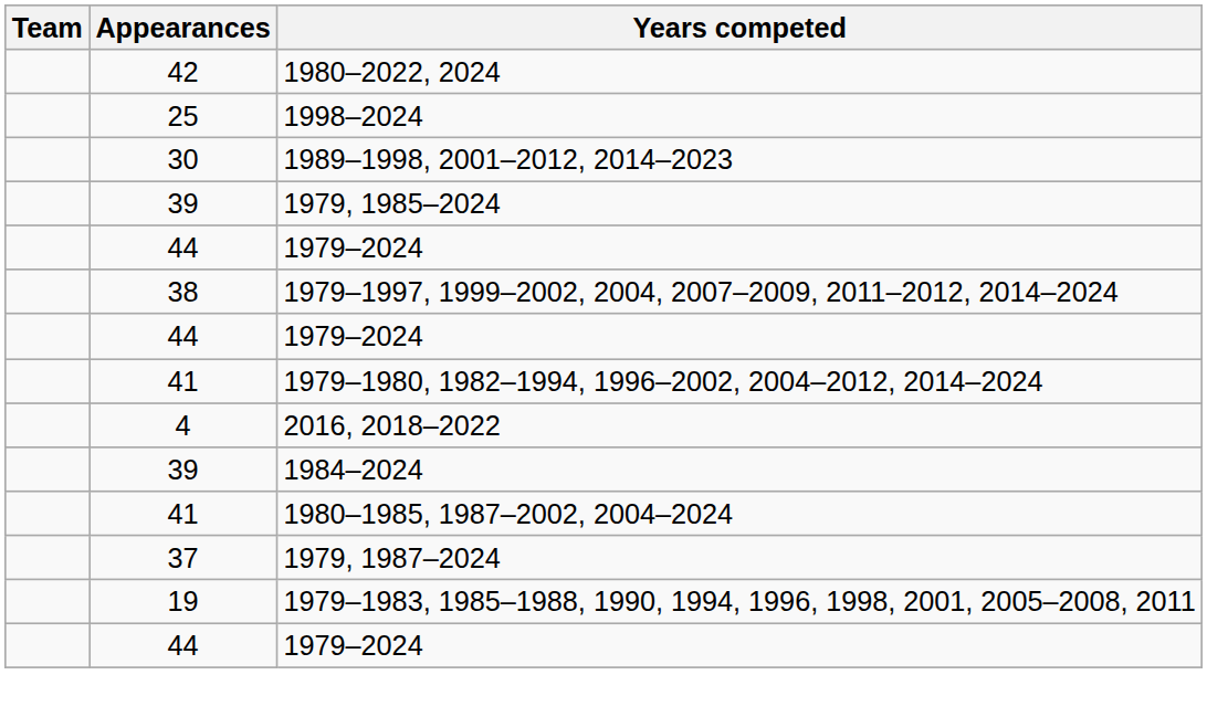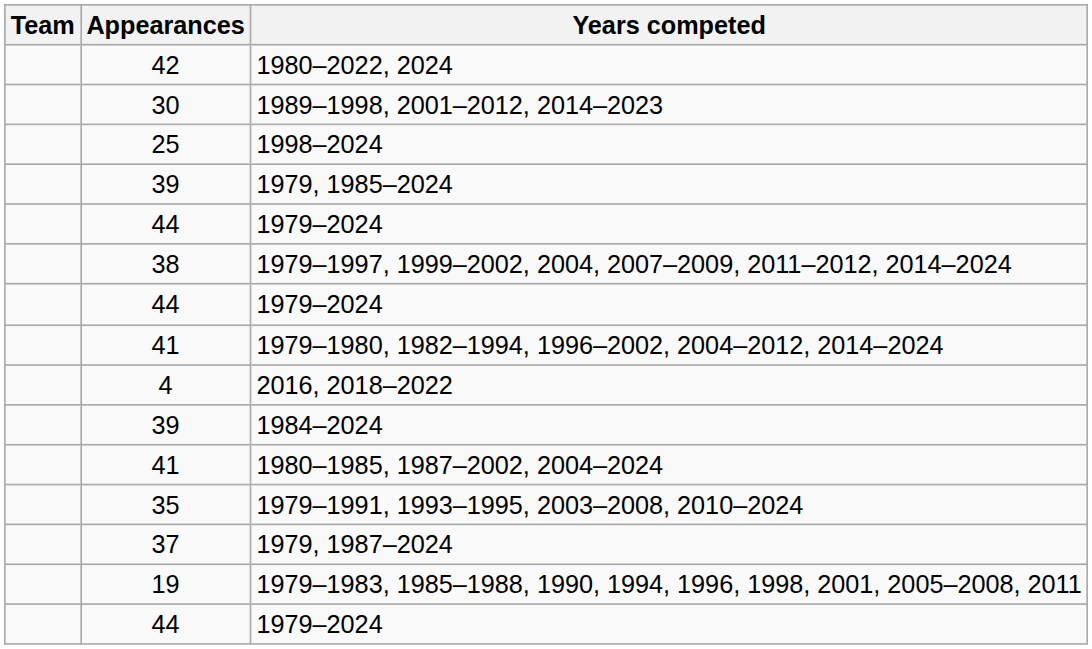 <table class="wikitable" style="font-size:95%;">
 <tr>
 <th>Team</th>
 <th>Appearances</th>
 <th>Years competed</th>
 </tr>
 <tr>
 <td></td>
 <td align=center>42</td>
 <td>1980–2022, 2024</td>
 </tr>
 <tr>
 <td></td>
-<td align=center>25</td>
-<td>1998–2024</td>
+<td align=center>30</td>
+<td>1989–1998, 2001–2012, 2014–2023</td>
 </tr>
 <tr>
 <td></td>
-<td align=center>30</td>
-<td>1989–1998, 2001–2012, 2014–2023</td>
+<td align=center>25</td>
+<td>1998–2024</td>
 </tr>
 <tr>
 <td></td>
 <td align=center>39</td>
 <td>1979, 1985–2024</td>
 </tr>
 <tr>
 <td></td>
 <td align=center>44</td>
 <td>1979–2024</td>
 </tr>
 <tr>
 <td></td>
 <td align=center>38</td>
 <td>1979–1997, 1999–2002, 2004, 2007–2009, 2011–2012, 2014–2024</td>
 </tr>
 <tr>
 <td></td>
 <td align=center>44</td>
 <td>1979–2024</td>
 </tr>
 <tr>
 <td></td>
 <td align=center>41</td>
 <td>1979–1980, 1982–1994, 1996–2002, 2004–2012, 2014–2024</td>
 </tr>
 <tr>
 <td></td>
 <td align=center>4</td>
 <td>2016, 2018–2022</td>
 </tr>
 <tr>
 <td></td>
 <td align=center>39</td>
 <td>1984–2024</td>
 </tr>
 <tr>
 <td></td>
 <td align=center>41</td>
 <td>1980–1985, 1987–2002, 2004–2024</td>
 </tr>
 <tr>
 <td></td>
+<td align=center>35</td>
+<td>1979–1991, 1993–1995, 2003–2008, 2010–2024</td>
+</tr>
+<tr>
+<td></td>
 <td align=center>37</td>
 <td>1979, 1987–2024</td>
 </tr>
 <tr>
 <td></td>
 <td align=center>19</td>
 <td>1979–1983, 1985–1988, 1990, 1994, 1996, 1998, 2001, 2005–2008, 2011</td>
 </tr>
 <tr>
 <td></td>
 <td align=center>44</td>
 <td>1979–2024</td>
 </tr>
 </table>
